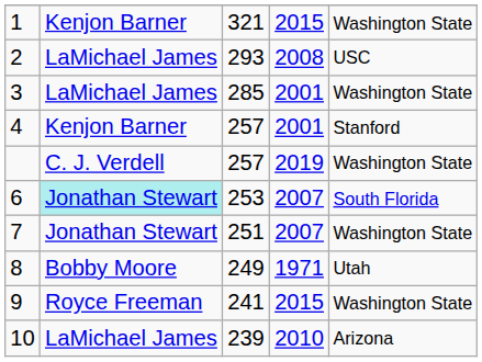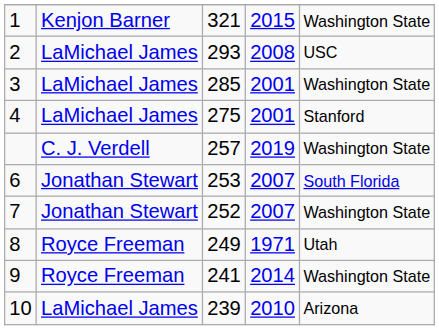 <table class="wikitable">
 <tr>
 </tr>
 <tr>
 <td>1</td>
 <td><a href='#'>Kenjon Barner</a></td>
 <td>321</td>
 <td><a href='#'>2015</a></td>
 <td style="font-size:80%;">Washington State</td>
 </tr>
 <tr>
 <td>2</td>
 <td><a href='#'>LaMichael James</a></td>
 <td>293</td>
 <td><a href='#'>2008</a></td>
 <td style="font-size:80%;">USC</td>
 </tr>
 <tr>
 <td>3</td>
 <td><a href='#'>LaMichael James</a></td>
 <td>285</td>
 <td><a href='#'>2001</a></td>
 <td style="font-size:80%;">Washington State</td>
 </tr>
 <tr>
 <td>4</td>
-<td><a href='#'>Kenjon Barner</a></td>
-<td>257</td>
+<td><a href='#'>LaMichael James</a></td>
+<td>275</td>
 <td><a href='#'>2001</a></td>
 <td style="font-size:80%;">Stanford</td>
 </tr>
 <tr>
 <td></td>
 <td><a href='#'>C. J. Verdell</a></td>
 <td>257</td>
 <td><a href='#'>2019</a></td>
 <td style="font-size:80%;">Washington State</td>
 </tr>
 <tr>
 <td>6</td>
-<td style="background: paleturquoise;"><a href='#'>Jonathan Stewart</a></td>
+<td><a href='#'>Jonathan Stewart</a></td>
 <td>253</td>
 <td><a href='#'>2007</a></td>
 <td style="font-size:80%;"><a href='#'>South Florida</a></td>
 </tr>
 <tr>
 <td>7</td>
 <td><a href='#'>Jonathan Stewart</a></td>
-<td>251</td>
+<td>252</td>
 <td><a href='#'>2007</a></td>
 <td style="font-size:80%;">Washington State</td>
 </tr>
 <tr>
 <td>8</td>
-<td><a href='#'>Bobby Moore</a></td>
+<td><a href='#'>Royce Freeman</a></td>
 <td>249</td>
 <td><a href='#'>1971</a></td>
 <td style="font-size:80%;">Utah</td>
 </tr>
 <tr>
 <td>9</td>
 <td><a href='#'>Royce Freeman</a></td>
 <td>241</td>
-<td><a href='#'>2015</a></td>
+<td><a href='#'>2014</a></td>
 <td style="font-size:80%;">Washington State</td>
 </tr>
 <tr>
 <td>10</td>
 <td><a href='#'>LaMichael James</a></td>
 <td>239</td>
 <td><a href='#'>2010</a></td>
 <td style="font-size:80%;">Arizona</td>
 </tr>
 </table>
